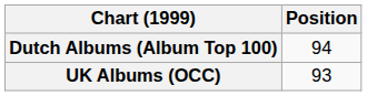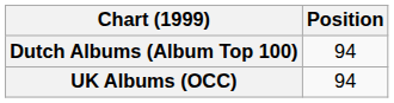 <table class="wikitable plainrowheaders" style="text-align:center">
 <tr>
 <th scope="col">Chart (1999)</th>
 <th scope="col">Position</th>
 </tr>
 <tr>
 <th scope="row">Dutch Albums (Album Top 100)</th>
 <td>94</td>
 </tr>
 <tr>
 <th scope="row">UK Albums (OCC)</th>
-<td>93</td>
+<td>94</td>
 </tr>
 </table>
